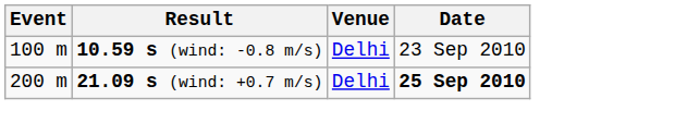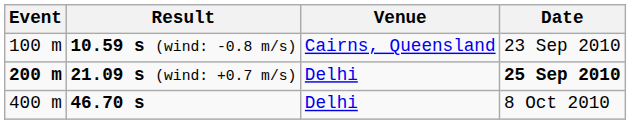 <table class="wikitable" style="border-collapse: collapse; font-size: 95%;">
 <tr>
 <th>Event</th>
 <th>Result</th>
 <th>Venue</th>
 <th>Date</th>
 </tr>
 <tr>
 <td>100 m</td>
 <td><strong>10.59 s</strong> <small>(wind: -0.8 m/s)</small></td>
-<td> <a href='#'>Delhi</a></td>
+<td> <a href='#'>Cairns, Queensland</a></td>
 <td>23 Sep 2010</td>
 </tr>
 <tr>
-<td>200 m</td>
+<td><strong>200 m</strong></td>
 <td><strong>21.09 s</strong> <small>(wind: +0.7 m/s)</small></td>
 <td> <a href='#'>Delhi</a></td>
 <td><strong>25 Sep 2010</strong></td>
 </tr>
+<tr>
+<td>400 m</td>
+<td><strong>46.70 s</strong></td>
+<td> <a href='#'>Delhi</a></td>
+<td>8 Oct 2010</td>
+</tr>
 </table>
